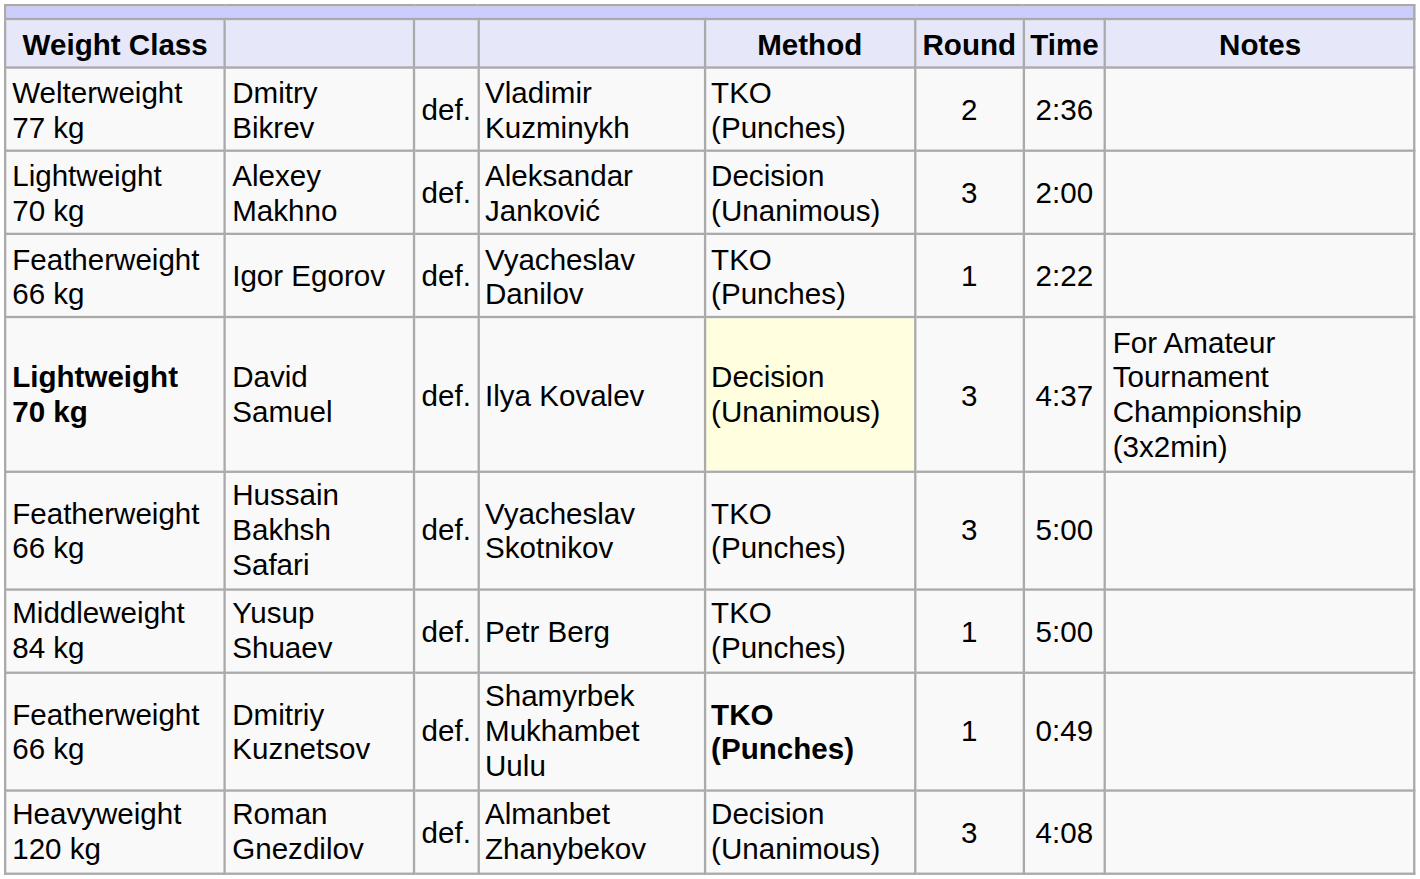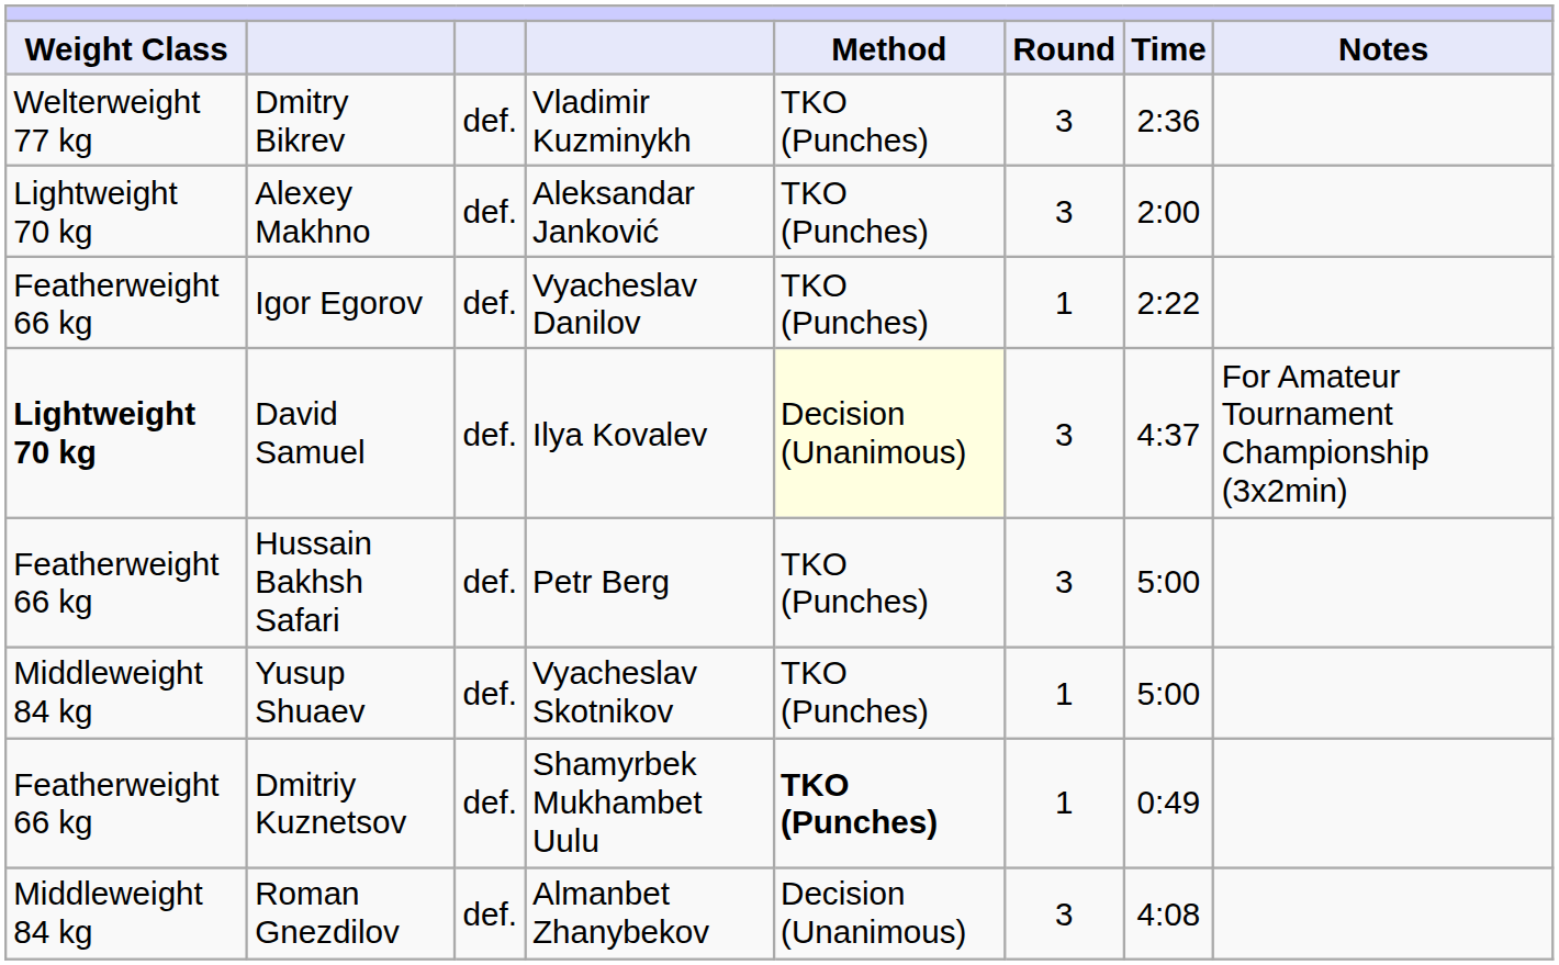 <table class="wikitable" style="font-size: 80%;">
 <tr>
 <th colspan="8" style="background-color: #ccf; color: #000080; text-align: center;"><strong></strong></th>
 </tr>
 <tr>
 <th colspan="1" style="background-color: #E6E8FA; color: #000000; text-align: center;">Weight Class</th>
 <th colspan="1" style="background-color: #E6E8FA; color: #000000; text-align: center;"></th>
 <th colspan="1" style="background-color: #E6E8FA; color: #000000; text-align: center;"></th>
 <th colspan="1" style="background-color: #E6E8FA; color: #000000; text-align: center;"></th>
 <th colspan="1" style="background-color: #E6E8FA; color: #000000; text-align: center;">Method</th>
 <th colspan="1" style="background-color: #E6E8FA; color: #000000; text-align: center;">Round</th>
 <th colspan="1" style="background-color: #E6E8FA; color: #000000; text-align: center;">Time</th>
 <th colspan="1" style="background-color: #E6E8FA; color: #000000; text-align: center;">Notes</th>
 </tr>
 <tr>
 <td>Welterweight 77 kg</td>
 <td> Dmitry Bikrev</td>
 <td align=center>def.</td>
 <td> Vladimir Kuzminykh</td>
 <td>TKO (Punches)</td>
-<td align=center>2</td>
+<td align=center>3</td>
 <td align=center>2:36</td>
 <td></td>
 </tr>
 <tr>
 <td>Lightweight 70 kg</td>
 <td> Alexey Makhno</td>
 <td align=center>def.</td>
 <td> Aleksandar Janković</td>
-<td>Decision (Unanimous)</td>
+<td>TKO (Punches)</td>
 <td align=center>3</td>
 <td align=center>2:00</td>
 <td></td>
 </tr>
 <tr>
 <td>Featherweight 66 kg</td>
 <td> Igor Egorov</td>
 <td align=center>def.</td>
 <td> Vyacheslav Danilov</td>
 <td>TKO (Punches)</td>
 <td align=center>1</td>
 <td align=center>2:22</td>
 <td></td>
 </tr>
 <tr>
 <td><strong>Lightweight 70 kg</strong></td>
 <td> David Samuel</td>
 <td align=center>def.</td>
 <td> Ilya Kovalev</td>
 <td style="background: lightyellow;">Decision (Unanimous)</td>
 <td align=center>3</td>
 <td align=center>4:37</td>
 <td>For Amateur Tournament Championship (3x2min)</td>
 </tr>
 <tr>
 <td>Featherweight 66 kg</td>
 <td> Hussain Bakhsh Safari</td>
 <td align=center>def.</td>
-<td> Vyacheslav Skotnikov</td>
+<td> Petr Berg</td>
 <td>TKO (Punches)</td>
 <td align=center>3</td>
 <td align=center>5:00</td>
 <td></td>
 </tr>
 <tr>
 <td>Middleweight 84 kg</td>
 <td> Yusup Shuaev</td>
 <td align=center>def.</td>
-<td> Petr Berg</td>
+<td> Vyacheslav Skotnikov</td>
 <td>TKO (Punches)</td>
 <td align=center>1</td>
 <td align=center>5:00</td>
 <td></td>
 </tr>
 <tr>
 <td>Featherweight 66 kg</td>
 <td> Dmitriy Kuznetsov</td>
 <td align=center>def.</td>
 <td> Shamyrbek Mukhambet Uulu</td>
 <td><strong>TKO (Punches)</strong></td>
 <td align=center>1</td>
 <td align=center>0:49</td>
 <td></td>
 </tr>
 <tr>
-<td>Heavyweight 120 kg</td>
+<td>Middleweight 84 kg</td>
 <td> Roman Gnezdilov</td>
 <td align=center>def.</td>
 <td> Almanbet Zhanybekov</td>
 <td>Decision (Unanimous)</td>
 <td align=center>3</td>
 <td align=center>4:08</td>
 <td></td>
 </tr>
 </table>
